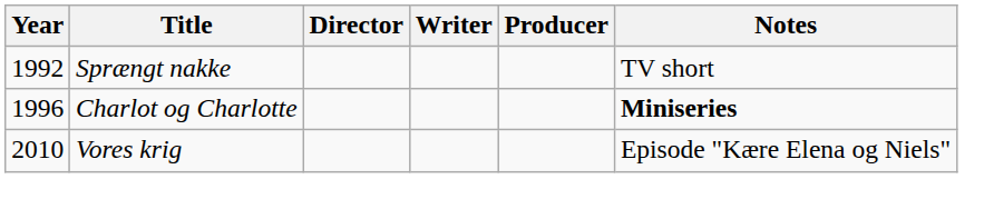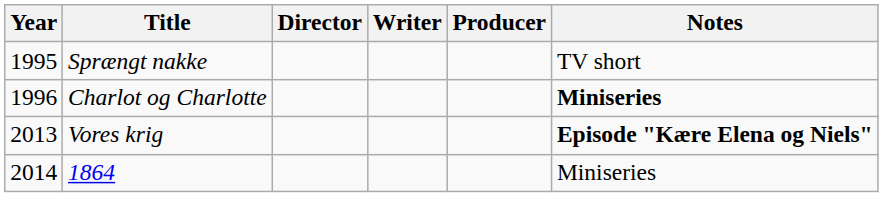 <table class="wikitable">
 <tr>
 <th>Year</th>
 <th>Title</th>
 <th>Director</th>
 <th>Writer</th>
 <th>Producer</th>
 <th>Notes</th>
 </tr>
 <tr>
-<td>1992</td>
+<td>1995</td>
 <td><em>Sprængt nakke</em></td>
 <td></td>
 <td></td>
 <td></td>
 <td>TV short</td>
 </tr>
 <tr>
 <td>1996</td>
 <td><em>Charlot og Charlotte</em></td>
 <td></td>
 <td></td>
 <td></td>
 <td><strong>Miniseries</strong></td>
 </tr>
 <tr>
-<td>2010</td>
+<td>2013</td>
 <td><em>Vores krig</em></td>
 <td></td>
 <td></td>
 <td></td>
-<td>Episode "Kære Elena og Niels"</td>
+<td><strong>Episode "Kære Elena og Niels"</strong></td>
+</tr>
+<tr>
+<td>2014</td>
+<td><em><a href='#'>1864</a></em></td>
+<td></td>
+<td></td>
+<td></td>
+<td>Miniseries</td>
 </tr>
 </table>
